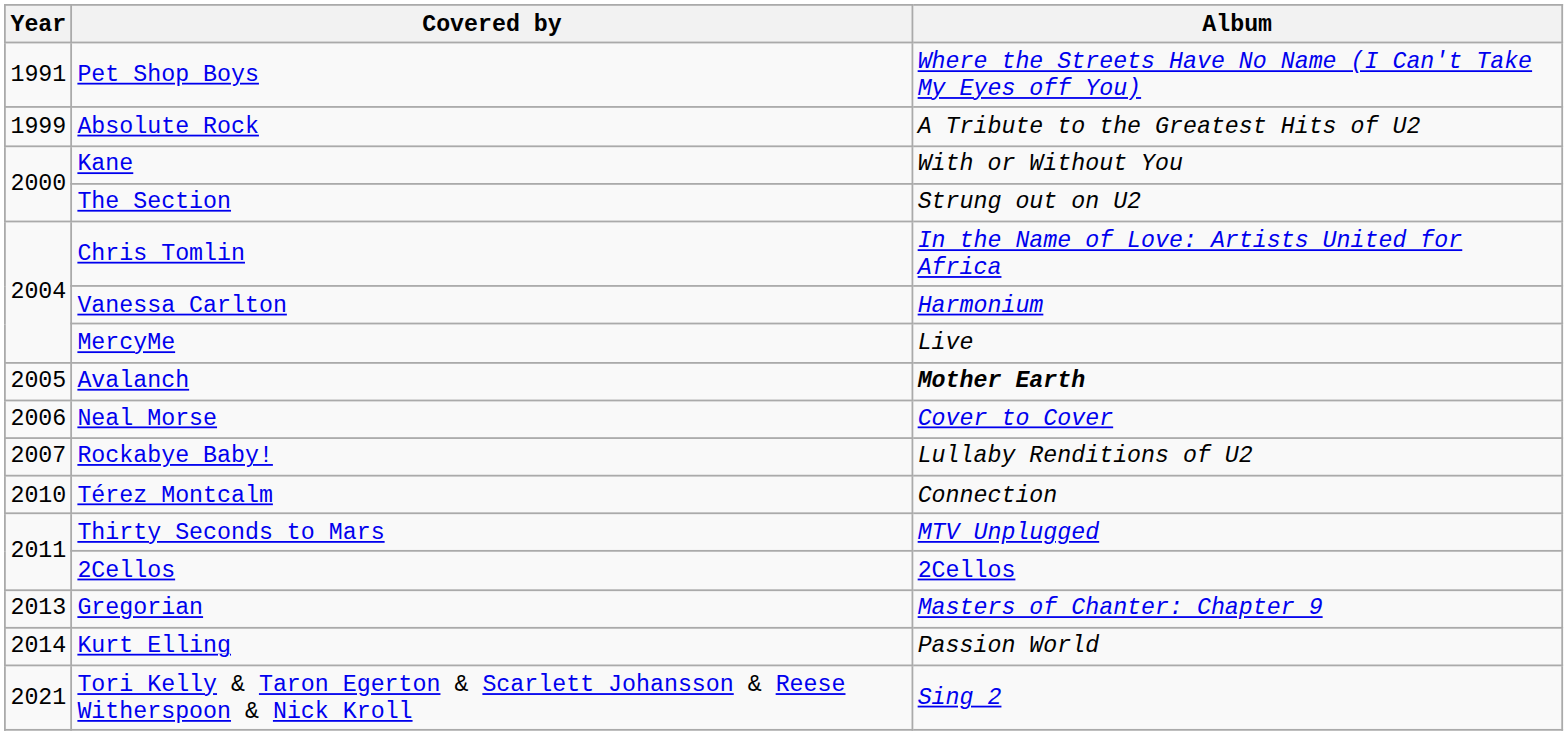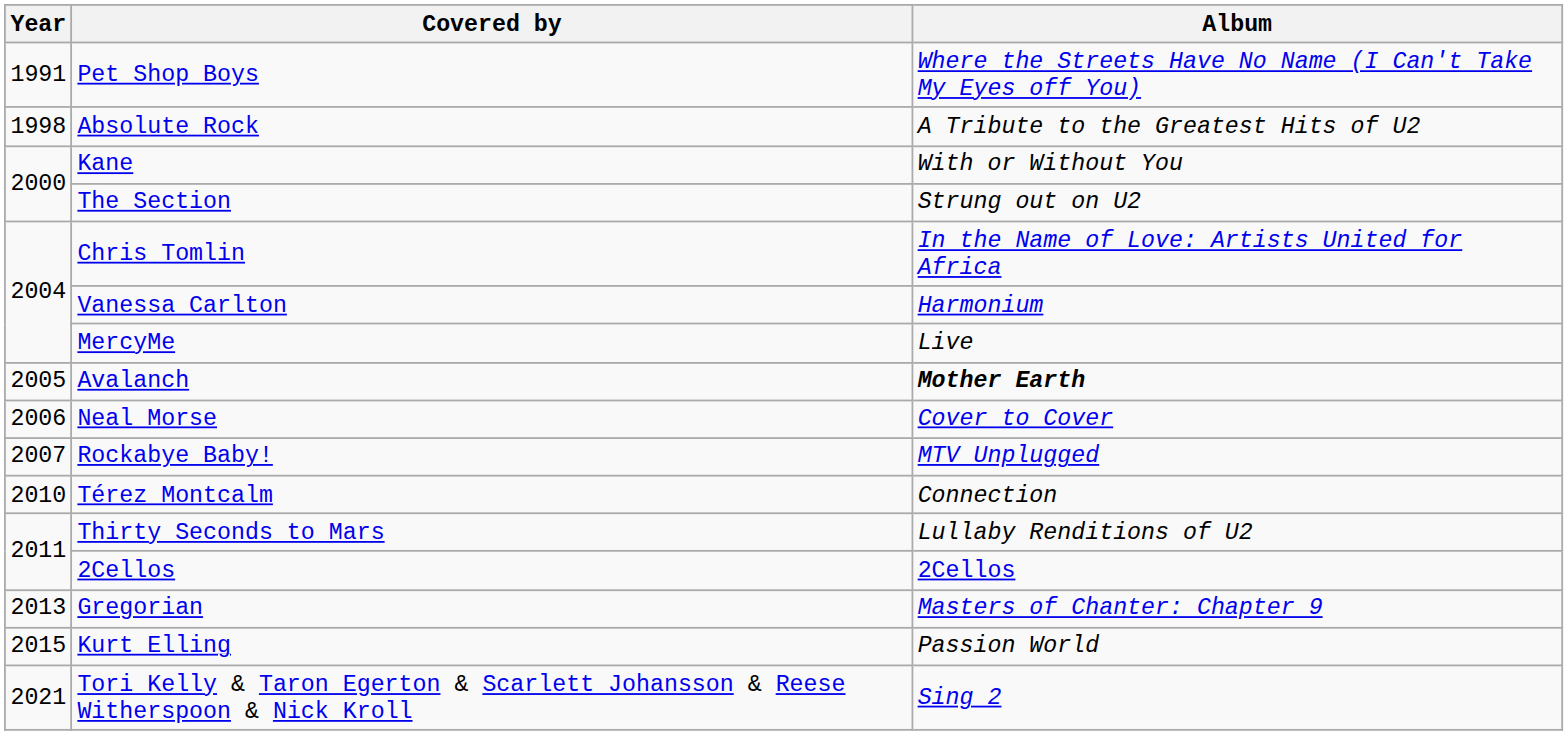 <table class="wikitable">
 <tr>
 <th>Year</th>
 <th>Covered by</th>
 <th>Album</th>
 </tr>
 <tr>
 <td>1991</td>
 <td><a href='#'>Pet Shop Boys</a></td>
 <td><em><a href='#'>Where the Streets Have No Name (I Can't Take My Eyes off You)</a></em></td>
 </tr>
 <tr>
-<td rowspan="1">1999</td>
+<td rowspan="1">1998</td>
 <td><a href='#'>Absolute Rock</a></td>
 <td><em>A Tribute to the Greatest Hits of U2</em></td>
 </tr>
 <tr>
 <td rowspan="2">2000</td>
 <td><a href='#'>Kane</a></td>
 <td><em>With or Without You</em></td>
 </tr>
 <tr>
 <td><a href='#'>The Section</a></td>
 <td><em>Strung out on U2</em></td>
 </tr>
 <tr>
 <td rowspan="3">2004</td>
 <td><a href='#'>Chris Tomlin</a></td>
 <td><em><a href='#'>In the Name of Love: Artists United for Africa</a></em></td>
 </tr>
 <tr>
 <td><a href='#'>Vanessa Carlton</a></td>
 <td><em><a href='#'>Harmonium</a></em></td>
 </tr>
 <tr>
 <td><a href='#'>MercyMe</a></td>
 <td><em>Live</em></td>
 </tr>
 <tr>
 <td>2005</td>
 <td><a href='#'>Avalanch</a></td>
 <td><strong><em>Mother Earth</em></strong></td>
 </tr>
 <tr>
 <td>2006</td>
 <td><a href='#'>Neal Morse</a></td>
 <td><em><a href='#'>Cover to Cover</a></em></td>
 </tr>
 <tr>
 <td>2007</td>
 <td><a href='#'>Rockabye Baby!</a></td>
-<td><em>Lullaby Renditions of U2</em></td>
+<td><em><a href='#'>MTV Unplugged</a></em></td>
 </tr>
 <tr>
 <td>2010</td>
 <td><a href='#'>Térez Montcalm</a></td>
 <td><em>Connection</em></td>
 </tr>
 <tr>
 <td rowspan="2">2011</td>
 <td><a href='#'>Thirty Seconds to Mars</a></td>
-<td><em><a href='#'>MTV Unplugged</a></em></td>
+<td><em>Lullaby Renditions of U2</em></td>
 </tr>
 <tr>
 <td><a href='#'>2Cellos</a></td>
 <td><a href='#'>2Cellos</a></td>
 </tr>
 <tr>
 <td>2013</td>
 <td><a href='#'>Gregorian</a></td>
 <td><em><a href='#'>Masters of Chanter: Chapter 9</a></em></td>
 </tr>
 <tr>
-<td>2014</td>
+<td>2015</td>
 <td><a href='#'>Kurt Elling</a></td>
 <td><em>Passion World</em></td>
 </tr>
 <tr>
 <td>2021</td>
 <td><a href='#'>Tori Kelly</a> & <a href='#'>Taron Egerton</a> & <a href='#'>Scarlett Johansson</a> & <a href='#'>Reese Witherspoon</a> & <a href='#'>Nick Kroll</a></td>
 <td><em><a href='#'>Sing 2</a></em></td>
 </tr>
 </table>
